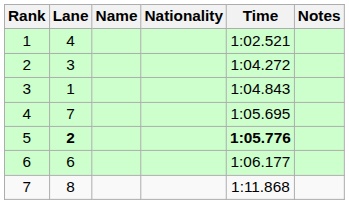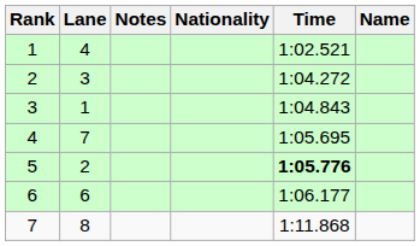 <table class="wikitable sortable" style="text-align:center">
 <tr>
 <th>Rank</th>
 <th>Lane</th>
-<th>Name</th>
+<th>Notes</th>
 <th>Nationality</th>
 <th>Time</th>
-<th>Notes</th>
+<th>Name</th>
 </tr>
 <tr bgcolor=ccffcc>
 <td>1</td>
 <td>4</td>
-<td align=left></td>
+<td><strong></strong></td>
 <td align=left></td>
 <td>1:02.521</td>
-<td><strong></strong></td>
+<td align=left></td>
 </tr>
 <tr bgcolor=ccffcc>
 <td>2</td>
 <td>3</td>
-<td align=left></td>
+<td><strong></strong></td>
 <td align=left></td>
 <td>1:04.272</td>
-<td><strong></strong></td>
+<td align=left></td>
 </tr>
 <tr bgcolor=ccffcc>
 <td>3</td>
 <td>1</td>
-<td align=left></td>
+<td><strong></strong></td>
 <td align=left></td>
 <td>1:04.843</td>
-<td><strong></strong></td>
+<td align=left></td>
 </tr>
 <tr bgcolor=ccffcc>
 <td>4</td>
 <td>7</td>
-<td align=left></td>
+<td><strong></strong></td>
 <td align=left></td>
 <td>1:05.695</td>
-<td><strong></strong></td>
+<td align=left></td>
 </tr>
 <tr bgcolor=ccffcc>
 <td>5</td>
-<td><strong>2</strong></td>
-<td align=left></td>
+<td>2</td>
+<td><strong></strong></td>
 <td align=left></td>
 <td><strong>1:05.776</strong></td>
-<td><strong></strong></td>
+<td align=left></td>
 </tr>
 <tr bgcolor=ccffcc>
 <td>6</td>
 <td>6</td>
-<td align=left></td>
+<td><strong></strong></td>
 <td align=left></td>
 <td>1:06.177</td>
-<td><strong></strong></td>
+<td align=left></td>
 </tr>
 <tr>
 <td>7</td>
 <td>8</td>
-<td align=left></td>
+<td></td>
 <td align=left></td>
 <td>1:11.868</td>
-<td></td>
+<td align=left></td>
 </tr>
 </table>
